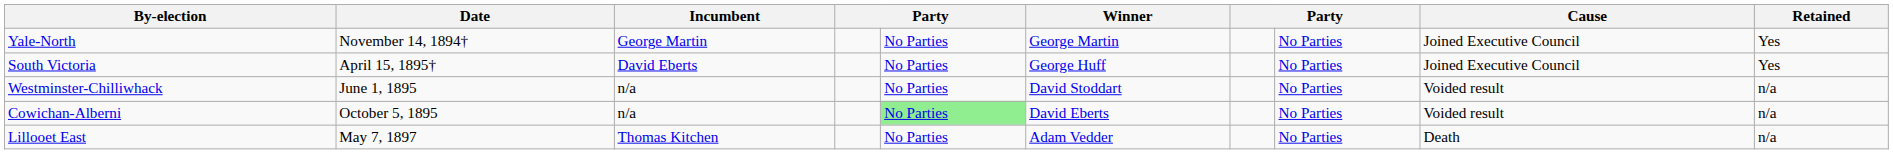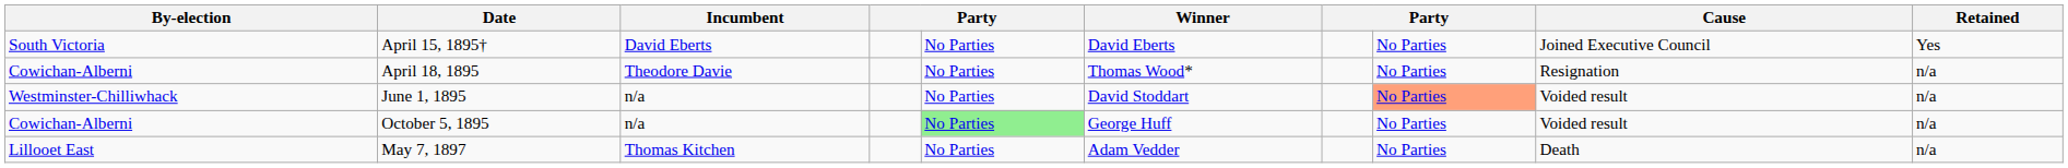 <table class=wikitable style="width:100%">
 <tr>
 <th>By-election</th>
 <th>Date</th>
 <th>Incumbent</th>
 <th colspan=2>Party</th>
 <th>Winner</th>
 <th colspan=2>Party</th>
 <th>Cause</th>
 <th>Retained</th>
 </tr>
 <tr>
-<td><a href='#'>Yale-North</a></td>
-<td>November 14, 1894†</td>
-<td><a href='#'>George Martin</a></td>
+<td><a href='#'>South Victoria</a></td>
+<td>April 15, 1895†</td>
+<td><a href='#'>David Eberts</a></td>
 <td>    </td>
 <td><a href='#'>No Parties</a></td>
-<td><a href='#'>George Martin</a></td>
+<td><a href='#'>David Eberts</a></td>
 <td>    </td>
 <td><a href='#'>No Parties</a></td>
 <td>Joined Executive Council</td>
 <td>Yes</td>
 </tr>
 <tr>
-<td><a href='#'>South Victoria</a></td>
-<td>April 15, 1895†</td>
-<td><a href='#'>David Eberts</a></td>
+<td><a href='#'>Cowichan-Alberni</a></td>
+<td>April 18, 1895</td>
+<td><a href='#'>Theodore Davie</a></td>
 <td>    </td>
 <td><a href='#'>No Parties</a></td>
-<td><a href='#'>George Huff</a></td>
+<td><a href='#'>Thomas Wood</a>*</td>
 <td>    </td>
 <td><a href='#'>No Parties</a></td>
-<td>Joined Executive Council</td>
-<td>Yes</td>
+<td>Resignation</td>
+<td>n/a</td>
 </tr>
 <tr>
 <td><a href='#'>Westminster-Chilliwhack</a></td>
 <td>June 1, 1895</td>
 <td>n/a</td>
 <td>    </td>
 <td><a href='#'>No Parties</a></td>
 <td><a href='#'>David Stoddart</a></td>
 <td>    </td>
-<td><a href='#'>No Parties</a></td>
+<td style="background: lightsalmon;"><a href='#'>No Parties</a></td>
 <td>Voided result</td>
 <td>n/a</td>
 </tr>
 <tr>
 <td><a href='#'>Cowichan-Alberni</a></td>
 <td>October 5, 1895</td>
 <td>n/a</td>
 <td>    </td>
 <td style="background: lightgreen;"><a href='#'>No Parties</a></td>
-<td><a href='#'>David Eberts</a></td>
+<td><a href='#'>George Huff</a></td>
 <td>    </td>
 <td><a href='#'>No Parties</a></td>
 <td>Voided result</td>
 <td>n/a</td>
 </tr>
 <tr>
 <td><a href='#'>Lillooet East</a></td>
 <td>May 7, 1897</td>
 <td><a href='#'>Thomas Kitchen</a></td>
 <td>    </td>
 <td><a href='#'>No Parties</a></td>
 <td><a href='#'>Adam Vedder</a></td>
 <td>    </td>
 <td><a href='#'>No Parties</a></td>
 <td>Death</td>
 <td>n/a</td>
 </tr>
 </table>
